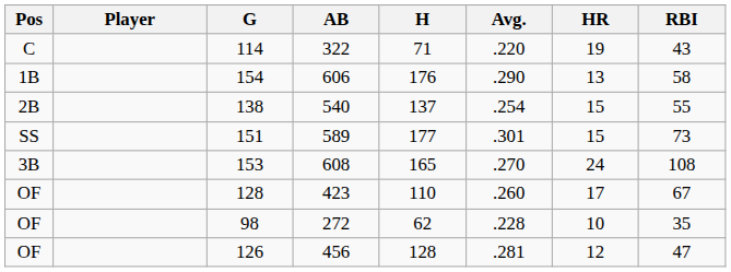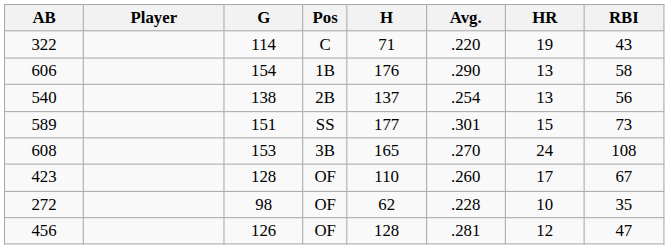 <table class="wikitable sortable">
 <tr>
-<th bgcolor="#DDDDFF" width="5%">Pos</th>
+<th bgcolor="#DDDDFF" width="9%">AB</th>
 <th bgcolor="#DDDDFF" width="16%">Player</th>
 <th bgcolor="#DDDDFF" width="9%">G</th>
-<th bgcolor="#DDDDFF" width="9%">AB</th>
+<th bgcolor="#DDDDFF" width="5%">Pos</th>
 <th bgcolor="#DDDDFF" width="9%">H</th>
 <th bgcolor="#DDDDFF" width="9%">Avg.</th>
 <th bgcolor="#DDDDFF" width="9%">HR</th>
 <th bgcolor="#DDDDFF" width="9%">RBI</th>
 </tr>
 <tr align="center">
-<td>C</td>
+<td>322</td>
 <td></td>
 <td>114</td>
-<td>322</td>
+<td>C</td>
 <td>71</td>
 <td>.220</td>
 <td>19</td>
 <td>43</td>
 </tr>
 <tr align="center">
-<td>1B</td>
+<td>606</td>
 <td></td>
 <td>154</td>
-<td>606</td>
+<td>1B</td>
 <td>176</td>
 <td>.290</td>
 <td>13</td>
 <td>58</td>
 </tr>
 <tr align="center">
-<td>2B</td>
+<td>540</td>
 <td></td>
 <td>138</td>
-<td>540</td>
+<td>2B</td>
 <td>137</td>
 <td>.254</td>
-<td>15</td>
-<td>55</td>
+<td>13</td>
+<td>56</td>
 </tr>
 <tr align="center">
-<td>SS</td>
+<td>589</td>
 <td></td>
 <td>151</td>
-<td>589</td>
+<td>SS</td>
 <td>177</td>
 <td>.301</td>
 <td>15</td>
 <td>73</td>
 </tr>
 <tr align="center">
-<td>3B</td>
+<td>608</td>
 <td></td>
 <td>153</td>
-<td>608</td>
+<td>3B</td>
 <td>165</td>
 <td>.270</td>
 <td>24</td>
 <td>108</td>
 </tr>
 <tr align="center">
-<td>OF</td>
+<td>423</td>
 <td></td>
 <td>128</td>
-<td>423</td>
+<td>OF</td>
 <td>110</td>
 <td>.260</td>
 <td>17</td>
 <td>67</td>
 </tr>
 <tr align="center">
-<td>OF</td>
+<td>272</td>
 <td></td>
 <td>98</td>
-<td>272</td>
+<td>OF</td>
 <td>62</td>
 <td>.228</td>
 <td>10</td>
 <td>35</td>
 </tr>
 <tr align="center">
-<td>OF</td>
+<td>456</td>
 <td></td>
 <td>126</td>
-<td>456</td>
+<td>OF</td>
 <td>128</td>
 <td>.281</td>
 <td>12</td>
 <td>47</td>
 </tr>
 </table>
